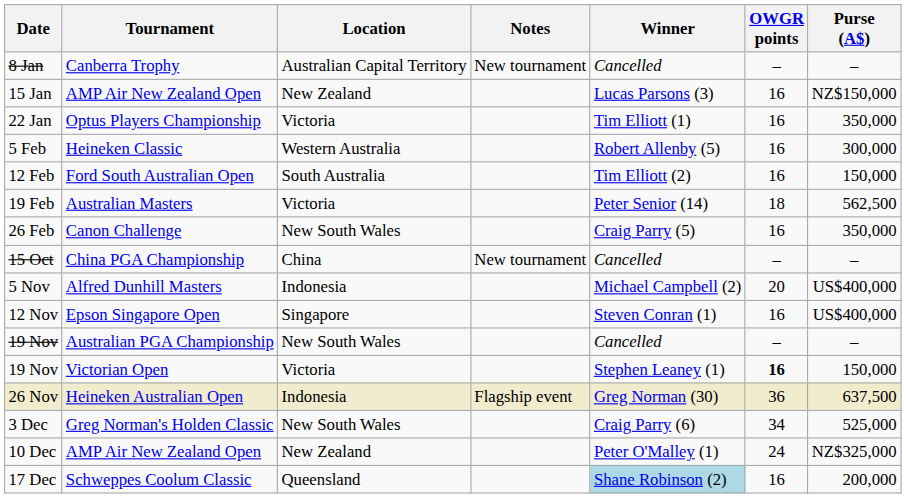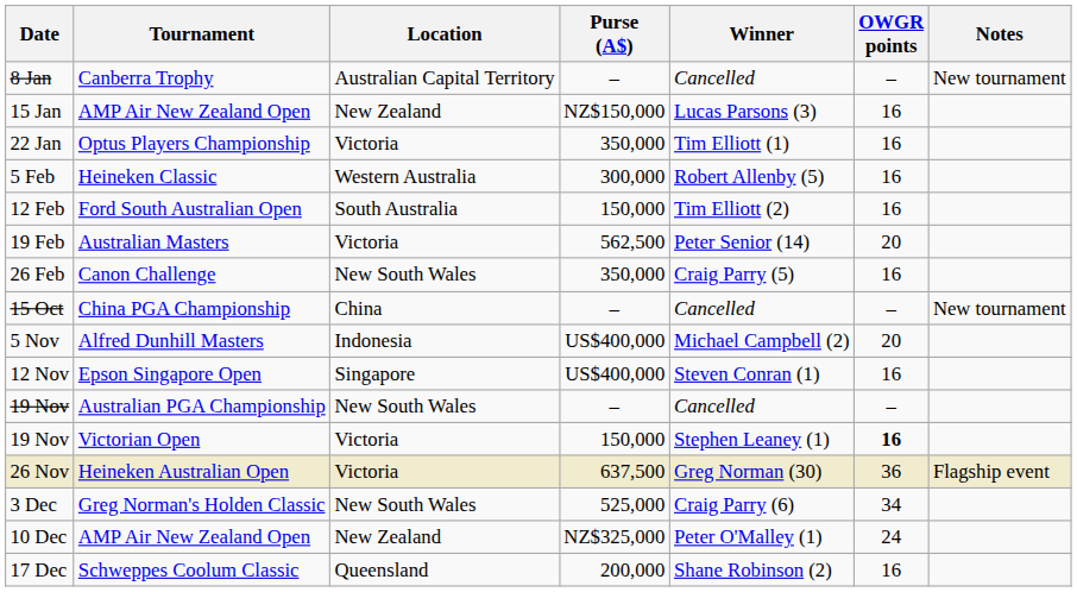 <table class="wikitable" style="font-size:95%">
 <tr>
 <th>Date</th>
 <th>Tournament</th>
 <th>Location</th>
-<th>Notes</th>
+<th>Purse<br>(<a href='#'>A$</a>)</th>
 <th>Winner</th>
 <th><a href='#'>OWGR</a><br>points</th>
-<th>Purse<br>(<a href='#'>A$</a>)</th>
+<th>Notes</th>
 </tr>
 <tr>
 <td><s>8 Jan</s></td>
 <td><a href='#'>Canberra Trophy</a></td>
 <td>Australian Capital Territory</td>
-<td>New tournament</td>
+<td align=center>–</td>
 <td><em>Cancelled</em></td>
 <td align=center>–</td>
-<td align=center>–</td>
+<td>New tournament</td>
 </tr>
 <tr>
 <td>15 Jan</td>
 <td><a href='#'>AMP Air New Zealand Open</a></td>
 <td>New Zealand</td>
-<td></td>
+<td align=right>NZ$150,000</td>
 <td> <a href='#'>Lucas Parsons</a> (3)</td>
 <td align=center>16</td>
-<td align=right>NZ$150,000</td>
+<td></td>
 </tr>
 <tr>
 <td>22 Jan</td>
 <td><a href='#'>Optus Players Championship</a></td>
 <td>Victoria</td>
-<td></td>
+<td align=right>350,000</td>
 <td> <a href='#'>Tim Elliott</a> (1)</td>
 <td align=center>16</td>
-<td align=right>350,000</td>
+<td></td>
 </tr>
 <tr>
 <td>5 Feb</td>
 <td><a href='#'>Heineken Classic</a></td>
 <td>Western Australia</td>
-<td></td>
+<td align=right>300,000</td>
 <td> <a href='#'>Robert Allenby</a> (5)</td>
 <td align=center>16</td>
-<td align=right>300,000</td>
+<td></td>
 </tr>
 <tr>
 <td>12 Feb</td>
 <td><a href='#'>Ford South Australian Open</a></td>
 <td>South Australia</td>
-<td></td>
+<td align=right>150,000</td>
 <td> <a href='#'>Tim Elliott</a> (2)</td>
 <td align=center>16</td>
-<td align=right>150,000</td>
+<td></td>
 </tr>
 <tr>
 <td>19 Feb</td>
 <td><a href='#'>Australian Masters</a></td>
 <td>Victoria</td>
+<td align=right>562,500</td>
+<td> <a href='#'>Peter Senior</a> (14)</td>
+<td align=center>20</td>
 <td></td>
-<td> <a href='#'>Peter Senior</a> (14)</td>
-<td align=center>18</td>
-<td align=right>562,500</td>
 </tr>
 <tr>
 <td>26 Feb</td>
 <td><a href='#'>Canon Challenge</a></td>
 <td>New South Wales</td>
-<td></td>
+<td align=right>350,000</td>
 <td> <a href='#'>Craig Parry</a> (5)</td>
 <td align=center>16</td>
-<td align=right>350,000</td>
+<td></td>
 </tr>
 <tr>
 <td><s>15 Oct</s></td>
 <td><a href='#'>China PGA Championship</a></td>
 <td>China</td>
-<td>New tournament</td>
+<td align=center>–</td>
 <td><em>Cancelled</em></td>
 <td align=center>–</td>
-<td align=center>–</td>
+<td>New tournament</td>
 </tr>
 <tr>
 <td>5 Nov</td>
 <td><a href='#'>Alfred Dunhill Masters</a></td>
 <td>Indonesia</td>
-<td></td>
+<td align=right>US$400,000</td>
 <td> <a href='#'>Michael Campbell</a> (2)</td>
 <td align=center>20</td>
-<td align=right>US$400,000</td>
+<td></td>
 </tr>
 <tr>
 <td>12 Nov</td>
 <td><a href='#'>Epson Singapore Open</a></td>
 <td>Singapore</td>
-<td></td>
+<td align=right>US$400,000</td>
 <td> <a href='#'>Steven Conran</a> (1)</td>
 <td align=center>16</td>
-<td align=right>US$400,000</td>
+<td></td>
 </tr>
 <tr>
 <td><s>19 Nov</s></td>
 <td><a href='#'>Australian PGA Championship</a></td>
 <td>New South Wales</td>
-<td></td>
+<td align=center>–</td>
 <td><em>Cancelled</em></td>
 <td align=center>–</td>
-<td align=center>–</td>
+<td></td>
 </tr>
 <tr>
 <td>19 Nov</td>
 <td><a href='#'>Victorian Open</a></td>
 <td>Victoria</td>
-<td></td>
+<td align=right>150,000</td>
 <td> <a href='#'>Stephen Leaney</a> (1)</td>
 <td align=center><strong>16</strong></td>
-<td align=right>150,000</td>
+<td></td>
 </tr>
 <tr style="background:#f2ecce;">
 <td>26 Nov</td>
 <td><a href='#'>Heineken Australian Open</a></td>
-<td>Indonesia</td>
-<td>Flagship event</td>
+<td>Victoria</td>
+<td align=right>637,500</td>
 <td> <a href='#'>Greg Norman</a> (30)</td>
 <td align=center>36</td>
-<td align=right>637,500</td>
+<td>Flagship event</td>
 </tr>
 <tr>
 <td>3 Dec</td>
 <td><a href='#'>Greg Norman's Holden Classic</a></td>
 <td>New South Wales</td>
-<td></td>
+<td align=right>525,000</td>
 <td> <a href='#'>Craig Parry</a> (6)</td>
 <td align=center>34</td>
-<td align=right>525,000</td>
+<td></td>
 </tr>
 <tr>
 <td>10 Dec</td>
 <td><a href='#'>AMP Air New Zealand Open</a></td>
 <td>New Zealand</td>
-<td></td>
+<td align=right>NZ$325,000</td>
 <td> <a href='#'>Peter O'Malley</a> (1)</td>
 <td align=center>24</td>
-<td align=right>NZ$325,000</td>
+<td></td>
 </tr>
 <tr>
 <td>17 Dec</td>
 <td><a href='#'>Schweppes Coolum Classic</a></td>
 <td>Queensland</td>
+<td align=right>200,000</td>
+<td> <a href='#'>Shane Robinson</a> (2)</td>
+<td align=center>16</td>
 <td></td>
-<td style="background: lightblue;"> <a href='#'>Shane Robinson</a> (2)</td>
-<td align=center>16</td>
-<td align=right>200,000</td>
 </tr>
 </table>
